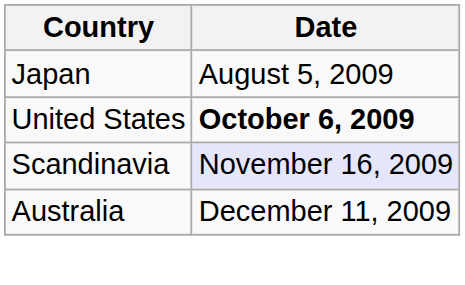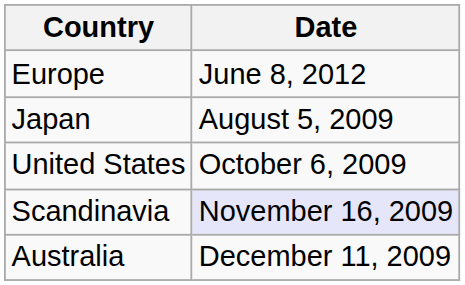 <table class="wikitable">
 <tr>
 <th>Country</th>
 <th>Date</th>
+</tr>
+<tr>
+<td>Europe</td>
+<td>June 8, 2012</td>
 </tr>
 <tr>
 <td>Japan</td>
 <td>August 5, 2009</td>
 </tr>
 <tr>
 <td>United States</td>
-<td><strong>October 6, 2009</strong></td>
+<td>October 6, 2009</td>
 </tr>
 <tr>
 <td>Scandinavia</td>
 <td style="background: lavender;">November 16, 2009</td>
 </tr>
 <tr>
 <td>Australia</td>
 <td>December 11, 2009</td>
 </tr>
 </table>
